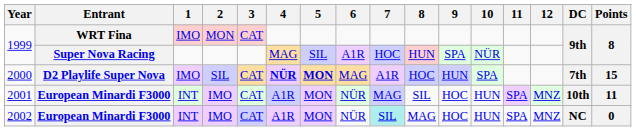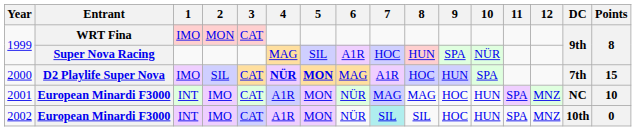 <table class="wikitable" style="text-align:center; font-size:90%">
 <tr>
 <th>Year</th>
 <th>Entrant</th>
 <th>1</th>
 <th>2</th>
 <th>3</th>
 <th>4</th>
 <th>5</th>
 <th>6</th>
 <th>7</th>
 <th>8</th>
 <th>9</th>
 <th>10</th>
 <th>11</th>
 <th>12</th>
 <th>DC</th>
 <th>Points</th>
 </tr>
 <tr>
 <td rowspan=2><a href='#'>1999</a></td>
 <th>WRT Fina</th>
 <td style="background:#FFCFCF;"><a href='#'>IMO</a><br></td>
 <td style="background:#FFCFCF;"><a href='#'>MON</a><br></td>
 <td style="background:#FFCFCF;"><a href='#'>CAT</a><br></td>
 <td></td>
 <td></td>
 <td></td>
 <td></td>
 <td></td>
 <td></td>
 <td></td>
 <td></td>
 <td></td>
 <th rowspan=2>9th</th>
 <th rowspan=2>8</th>
 </tr>
 <tr>
 <th><a href='#'>Super Nova Racing</a></th>
 <td></td>
 <td></td>
 <td></td>
 <td style="background:#FFDF9F;"><a href='#'>MAG</a><br></td>
 <td style="background:#CFCFFF;"><a href='#'>SIL</a><br></td>
 <td style="background:#EFCFFF;"><a href='#'>A1R</a><br></td>
 <td style="background:#CFCFFF;"><a href='#'>HOC</a><br></td>
 <td style="background:#FFCFCF;"><a href='#'>HUN</a><br></td>
 <td style="background:#DFFFDF;"><a href='#'>SPA</a><br></td>
 <td style="background:#DFFFDF;"><a href='#'>NÜR</a><br></td>
 <td></td>
 <td></td>
 </tr>
 <tr>
 <td><a href='#'>2000</a></td>
 <th><a href='#'>D2 Playlife Super Nova</a></th>
 <td style="background:#EFCFFF;"><a href='#'>IMO</a><br></td>
 <td style="background:#CFCFFF;"><a href='#'>SIL</a><br></td>
 <td style="background:#FFDF9F;"><a href='#'>CAT</a><br></td>
 <td style="background:#EFCFFF;"><strong><a href='#'>NÜR</a></strong><br></td>
 <td style="background:#FFDF9F;"><strong><a href='#'>MON</a></strong><br></td>
 <td style="background:#FFDF9F;"><a href='#'>MAG</a><br></td>
 <td style="background:#EFCFFF;"><a href='#'>A1R</a><br></td>
 <td style="background:#CFCFFF;"><a href='#'>HOC</a><br></td>
 <td style="background:#CFCFFF;"><a href='#'>HUN</a><br></td>
 <td style="background:#DFFFDF;"><a href='#'>SPA</a><br></td>
 <td></td>
 <td></td>
 <th>7th</th>
 <th>15</th>
 </tr>
 <tr>
 <td><a href='#'>2001</a></td>
 <th><a href='#'>European Minardi F3000</a></th>
 <td style="background:#DFFFDF;"><a href='#'>INT</a><br></td>
 <td style="background:#EFCFFF;"><a href='#'>IMO</a><br></td>
 <td style="background:#DFFFDF;"><a href='#'>CAT</a><br></td>
 <td style="background:#CFCFFF;"><a href='#'>A1R</a><br></td>
 <td style="background:#EFCFFF;"><a href='#'>MON</a><br></td>
 <td style="background:#DFFFDF;"><a href='#'>NÜR</a><br></td>
 <td style="background:#CFCFFF;"><a href='#'>MAG</a><br></td>
-<td><a href='#'>SIL</a><br></td>
+<td><a href='#'>MAG</a></td>
 <td><a href='#'>HOC</a></td>
 <td><a href='#'>HUN</a></td>
 <td style="background:#EFCFFF;"><a href='#'>SPA</a><br></td>
 <td style="background:#DFFFDF;"><a href='#'>MNZ</a><br></td>
-<th>10th</th>
-<th>11</th>
+<th>NC</th>
+<th>10</th>
 </tr>
 <tr>
 <td><a href='#'>2002</a></td>
 <th><a href='#'>European Minardi F3000</a></th>
 <td style="background:#EFCFFF;"><a href='#'>INT</a><br></td>
 <td style="background:#EFCFFF;"><a href='#'>IMO</a><br></td>
 <td style="background:#CFCFFF;"><a href='#'>CAT</a><br></td>
 <td style="background:#EFCFFF;"><a href='#'>A1R</a><br></td>
 <td style="background:#EFCFFF;"><a href='#'>MON</a><br></td>
 <td><a href='#'>NÜR</a></td>
 <td style="background: paleturquoise;"><a href='#'>SIL</a></td>
-<td><a href='#'>MAG</a></td>
+<td><a href='#'>SIL</a><br></td>
 <td><a href='#'>HOC</a></td>
 <td><a href='#'>HUN</a></td>
 <td><a href='#'>SPA</a></td>
 <td><a href='#'>MNZ</a></td>
-<th>NC</th>
+<th>10th</th>
 <th>0</th>
 </tr>
 </table>
